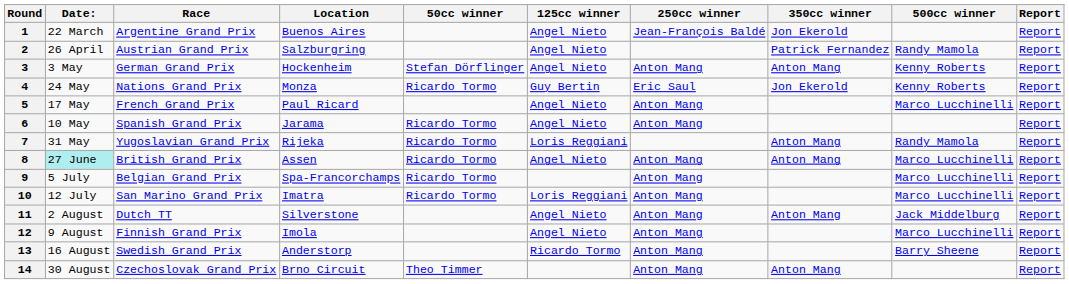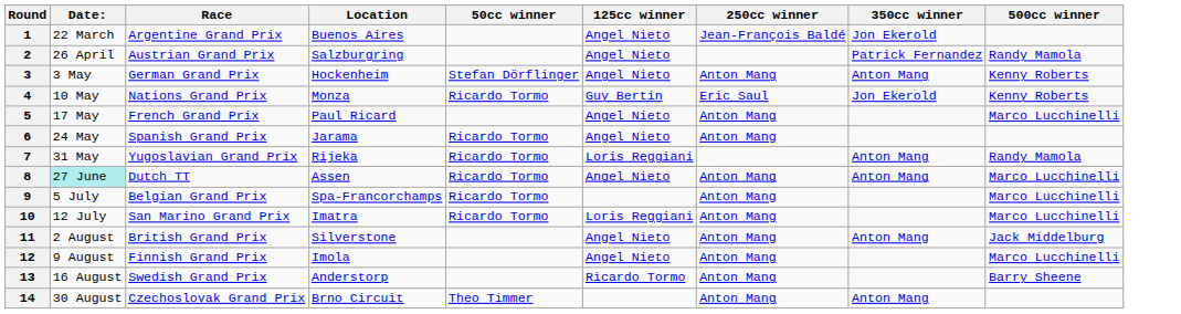 <table class="wikitable" style="font-size: 85%;">
 <tr>
 <th>Round</th>
 <th>Date:</th>
 <th>Race</th>
 <th>Location</th>
 <th>50cc winner</th>
 <th>125cc winner</th>
 <th>250cc winner</th>
 <th>350cc winner</th>
 <th>500cc winner</th>
-<th>Report</th>
 </tr>
 <tr>
 <th>1</th>
 <td>22 March</td>
 <td> <a href='#'>Argentine Grand Prix</a></td>
 <td><a href='#'>Buenos Aires</a></td>
 <td></td>
 <td> <a href='#'>Angel Nieto</a></td>
 <td> <a href='#'>Jean-François Baldé</a></td>
 <td> <a href='#'>Jon Ekerold</a></td>
 <td></td>
-<td><a href='#'>Report</a></td>
 </tr>
 <tr>
 <th>2</th>
 <td>26 April</td>
 <td> <a href='#'>Austrian Grand Prix</a></td>
 <td><a href='#'>Salzburgring</a></td>
 <td></td>
 <td> <a href='#'>Angel Nieto</a></td>
 <td></td>
 <td> <a href='#'>Patrick Fernandez</a></td>
 <td> <a href='#'>Randy Mamola</a></td>
-<td><a href='#'>Report</a></td>
 </tr>
 <tr>
 <th>3</th>
 <td>3 May</td>
 <td> <a href='#'>German Grand Prix</a></td>
 <td><a href='#'>Hockenheim</a></td>
 <td> <a href='#'>Stefan Dörflinger</a></td>
 <td> <a href='#'>Angel Nieto</a></td>
 <td> <a href='#'>Anton Mang</a></td>
 <td> <a href='#'>Anton Mang</a></td>
 <td> <a href='#'>Kenny Roberts</a></td>
-<td><a href='#'>Report</a></td>
 </tr>
 <tr>
 <th>4</th>
-<td>24 May</td>
+<td>10 May</td>
 <td> <a href='#'>Nations Grand Prix</a></td>
 <td><a href='#'>Monza</a></td>
 <td> <a href='#'>Ricardo Tormo</a></td>
 <td> <a href='#'>Guy Bertin</a></td>
 <td> <a href='#'>Eric Saul</a></td>
 <td> <a href='#'>Jon Ekerold</a></td>
 <td> <a href='#'>Kenny Roberts</a></td>
-<td><a href='#'>Report</a></td>
 </tr>
 <tr>
 <th>5</th>
 <td>17 May</td>
 <td> <a href='#'>French Grand Prix</a></td>
 <td><a href='#'>Paul Ricard</a></td>
 <td></td>
 <td> <a href='#'>Angel Nieto</a></td>
 <td> <a href='#'>Anton Mang</a></td>
 <td></td>
 <td> <a href='#'>Marco Lucchinelli</a></td>
-<td><a href='#'>Report</a></td>
 </tr>
 <tr>
 <th>6</th>
-<td>10 May</td>
+<td>24 May</td>
 <td> <a href='#'>Spanish Grand Prix</a></td>
 <td><a href='#'>Jarama</a></td>
 <td> <a href='#'>Ricardo Tormo</a></td>
 <td> <a href='#'>Angel Nieto</a></td>
 <td> <a href='#'>Anton Mang</a></td>
 <td></td>
 <td></td>
-<td><a href='#'>Report</a></td>
 </tr>
 <tr>
 <th>7</th>
 <td>31 May</td>
 <td> <a href='#'>Yugoslavian Grand Prix</a></td>
 <td><a href='#'>Rijeka</a></td>
 <td> <a href='#'>Ricardo Tormo</a></td>
 <td> <a href='#'>Loris Reggiani</a></td>
 <td></td>
 <td> <a href='#'>Anton Mang</a></td>
 <td> <a href='#'>Randy Mamola</a></td>
-<td><a href='#'>Report</a></td>
 </tr>
 <tr>
 <th>8</th>
 <td style="background: paleturquoise;">27 June</td>
-<td> <a href='#'>British Grand Prix</a></td>
+<td> <a href='#'>Dutch TT</a></td>
 <td><a href='#'>Assen</a></td>
 <td> <a href='#'>Ricardo Tormo</a></td>
 <td> <a href='#'>Angel Nieto</a></td>
 <td> <a href='#'>Anton Mang</a></td>
 <td> <a href='#'>Anton Mang</a></td>
 <td> <a href='#'>Marco Lucchinelli</a></td>
-<td><a href='#'>Report</a></td>
 </tr>
 <tr>
 <th>9</th>
 <td>5 July</td>
 <td> <a href='#'>Belgian Grand Prix</a></td>
 <td><a href='#'>Spa-Francorchamps</a></td>
 <td> <a href='#'>Ricardo Tormo</a></td>
 <td></td>
 <td> <a href='#'>Anton Mang</a></td>
 <td></td>
 <td> <a href='#'>Marco Lucchinelli</a></td>
-<td><a href='#'>Report</a></td>
 </tr>
 <tr>
 <th>10</th>
 <td>12 July</td>
 <td> <a href='#'>San Marino Grand Prix</a></td>
 <td><a href='#'>Imatra</a></td>
 <td> <a href='#'>Ricardo Tormo</a></td>
 <td> <a href='#'>Loris Reggiani</a></td>
 <td> <a href='#'>Anton Mang</a></td>
 <td></td>
 <td> <a href='#'>Marco Lucchinelli</a></td>
-<td><a href='#'>Report</a></td>
 </tr>
 <tr>
 <th>11</th>
 <td>2 August</td>
-<td> <a href='#'>Dutch TT</a></td>
+<td> <a href='#'>British Grand Prix</a></td>
 <td><a href='#'>Silverstone</a></td>
 <td></td>
 <td> <a href='#'>Angel Nieto</a></td>
 <td> <a href='#'>Anton Mang</a></td>
 <td> <a href='#'>Anton Mang</a></td>
 <td> <a href='#'>Jack Middelburg</a></td>
-<td><a href='#'>Report</a></td>
 </tr>
 <tr>
 <th>12</th>
 <td>9 August</td>
 <td> <a href='#'>Finnish Grand Prix</a></td>
 <td><a href='#'>Imola</a></td>
 <td></td>
 <td> <a href='#'>Angel Nieto</a></td>
 <td> <a href='#'>Anton Mang</a></td>
 <td></td>
 <td> <a href='#'>Marco Lucchinelli</a></td>
-<td><a href='#'>Report</a></td>
 </tr>
 <tr>
 <th>13</th>
 <td>16 August</td>
 <td> <a href='#'>Swedish Grand Prix</a></td>
 <td><a href='#'>Anderstorp</a></td>
 <td></td>
 <td> <a href='#'>Ricardo Tormo</a></td>
 <td> <a href='#'>Anton Mang</a></td>
 <td></td>
 <td> <a href='#'>Barry Sheene</a></td>
-<td><a href='#'>Report</a></td>
 </tr>
 <tr>
 <th>14</th>
 <td>30 August</td>
 <td> <a href='#'>Czechoslovak Grand Prix</a></td>
 <td><a href='#'>Brno Circuit</a></td>
 <td> <a href='#'>Theo Timmer</a></td>
 <td></td>
 <td> <a href='#'>Anton Mang</a></td>
 <td> <a href='#'>Anton Mang</a></td>
 <td></td>
-<td><a href='#'>Report</a></td>
 </tr>
 </table>
